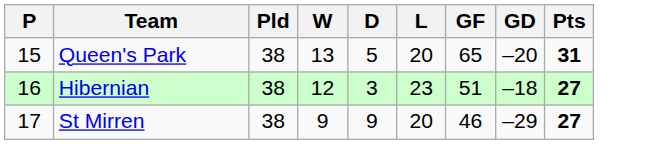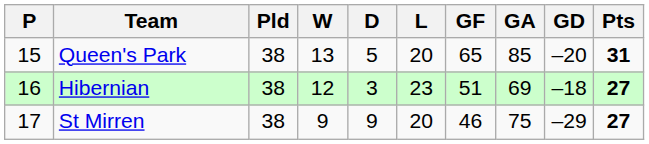 <table class="wikitable" style="text-align: center;">
 <tr>
 <th width=30>P</th>
 <th width=140>Team</th>
 <th width=30>Pld</th>
 <th width=30>W</th>
 <th width=30>D</th>
 <th width=30>L</th>
 <th width=30>GF</th>
+<th width=30>GA</th>
 <th width=30>GD</th>
 <th width=30>Pts</th>
 </tr>
 <tr>
 <td>15</td>
 <td align=left><a href='#'>Queen's Park</a></td>
 <td>38</td>
 <td>13</td>
 <td>5</td>
 <td>20</td>
 <td>65</td>
+<td>85</td>
 <td>–20</td>
 <td><strong>31</strong></td>
 </tr>
 <tr style="background:#ccffcc;">
 <td>16</td>
 <td align=left><a href='#'>Hibernian</a></td>
 <td>38</td>
 <td>12</td>
 <td>3</td>
 <td>23</td>
 <td>51</td>
+<td>69</td>
 <td>–18</td>
 <td><strong>27</strong></td>
 </tr>
 <tr>
 <td>17</td>
 <td align=left><a href='#'>St Mirren</a></td>
 <td>38</td>
 <td>9</td>
 <td>9</td>
 <td>20</td>
 <td>46</td>
+<td>75</td>
 <td>–29</td>
 <td><strong>27</strong></td>
 </tr>
 </table>
